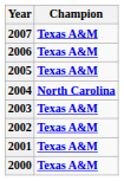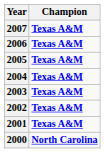 <table class="wikitable">
 <tr>
 <th>Year</th>
 <th>Champion</th>
 </tr>
 <tr>
 <th>2007</th>
 <td><strong><a href='#'>Texas A&M</a></strong></td>
 </tr>
 <tr>
 <th>2006</th>
 <td><strong><a href='#'>Texas A&M</a></strong></td>
 </tr>
 <tr>
 <th>2005</th>
 <td><strong><a href='#'>Texas A&M</a></strong></td>
 </tr>
 <tr>
 <th>2004</th>
-<td><a href='#'><strong>North Carolina</strong></a></td>
+<td><strong><a href='#'>Texas A&M</a></strong></td>
 </tr>
 <tr>
 <th>2003</th>
 <td><strong><a href='#'>Texas A&M</a></strong></td>
 </tr>
 <tr>
 <th>2002</th>
 <td><strong><a href='#'>Texas A&M</a></strong></td>
 </tr>
 <tr>
 <th>2001</th>
 <td><strong><a href='#'>Texas A&M</a></strong></td>
 </tr>
 <tr>
 <th>2000</th>
-<td><strong><a href='#'>Texas A&M</a></strong></td>
+<td><a href='#'><strong>North Carolina</strong></a></td>
 </tr>
 </table>
